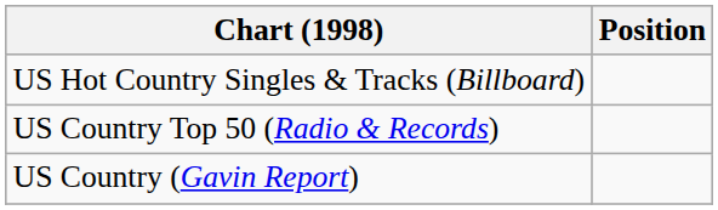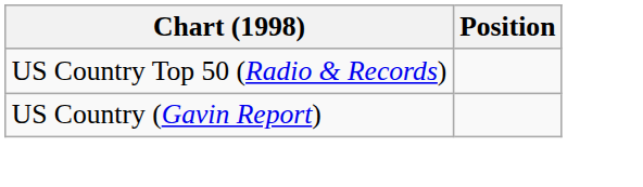 <table class="wikitable">
 <tr>
 <th>Chart (1998)</th>
 <th>Position</th>
-</tr>
-<tr>
-<td>US Hot Country Singles & Tracks (<em>Billboard</em>)</td>
-<td></td>
 </tr>
 <tr>
 <td>US Country Top 50 (<em><a href='#'>Radio & Records</a></em>)</td>
 <td></td>
 </tr>
 <tr>
 <td>US Country (<em><a href='#'>Gavin Report</a></em>)</td>
 <td></td>
 </tr>
 </table>
